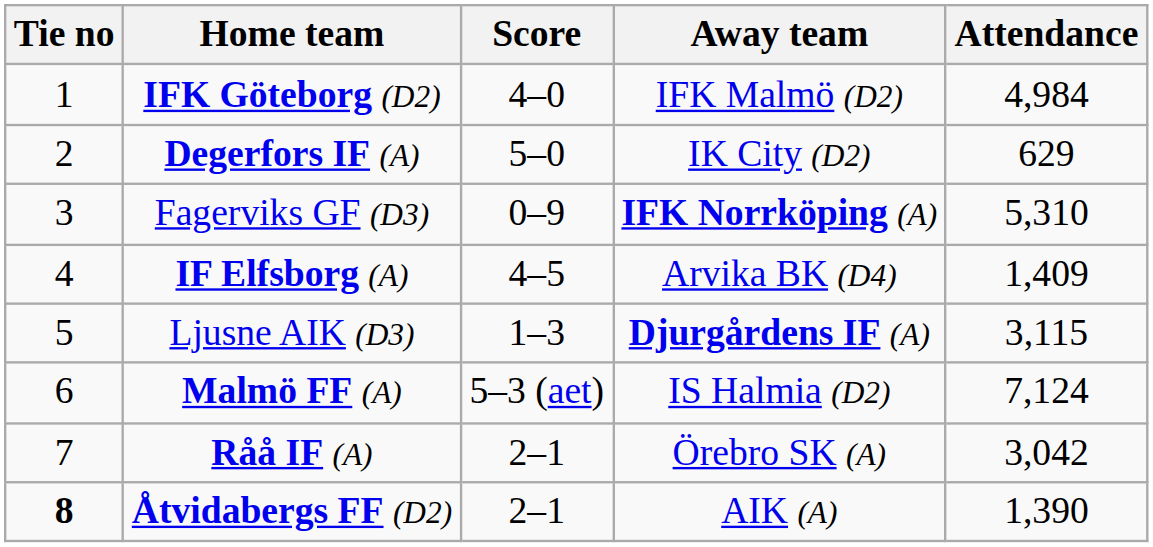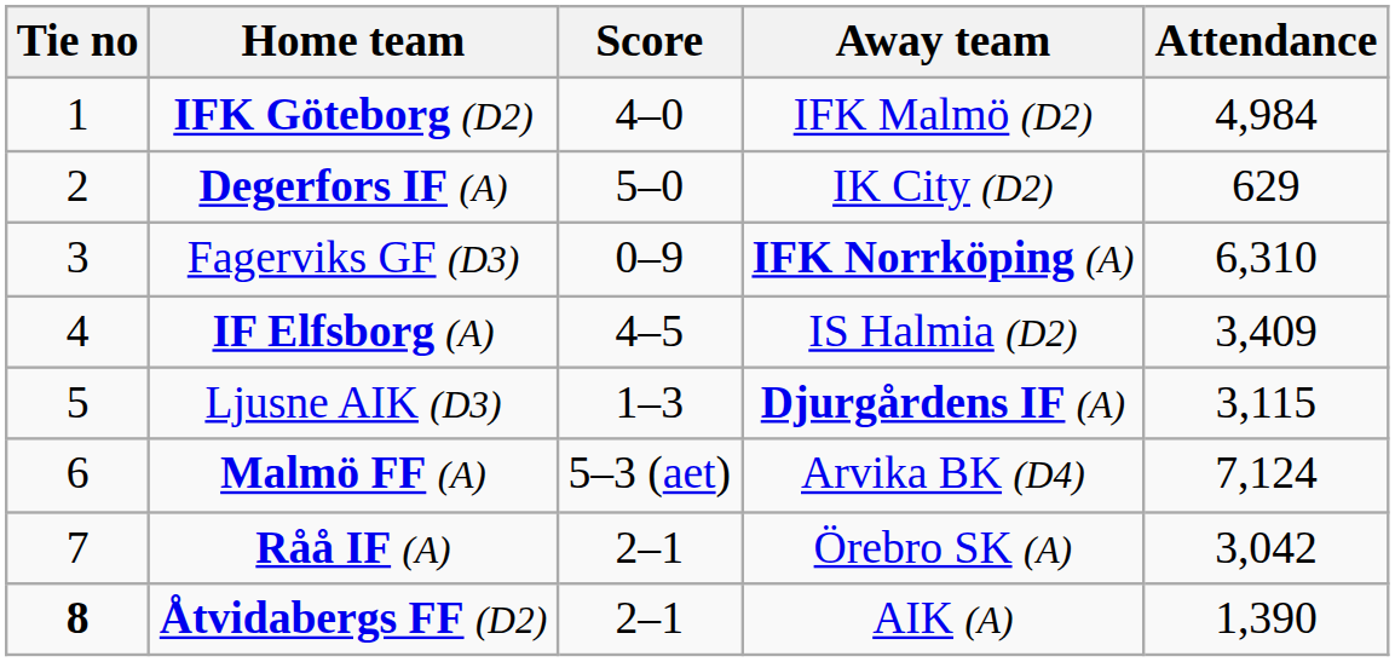 <table class="wikitable" style="text-align:center">
 <tr>
 <th style= width="40px">Tie no</th>
 <th style= width="150px">Home team</th>
 <th style= width="60px">Score</th>
 <th style= width="150px">Away team</th>
 <th style= width="30px">Attendance</th>
 </tr>
 <tr>
 <td>1</td>
 <td><strong><a href='#'>IFK Göteborg</a></strong> <em><small>(D2)</small></em></td>
 <td>4–0</td>
 <td><a href='#'>IFK Malmö</a> <em><small>(D2)</small></em></td>
 <td>4,984</td>
 </tr>
 <tr>
 <td>2</td>
 <td><strong><a href='#'>Degerfors IF</a></strong> <em><small>(A)</small></em></td>
 <td>5–0</td>
 <td><a href='#'>IK City</a> <em><small>(D2)</small></em></td>
 <td>629</td>
 </tr>
 <tr>
 <td>3</td>
 <td><a href='#'>Fagerviks GF</a> <em><small>(D3)</small></em></td>
 <td>0–9</td>
 <td><strong><a href='#'>IFK Norrköping</a></strong> <em><small>(A)</small></em></td>
-<td>5,310</td>
+<td>6,310</td>
 </tr>
 <tr>
 <td>4</td>
 <td><strong><a href='#'>IF Elfsborg</a></strong> <em><small>(A)</small></em></td>
 <td>4–5</td>
-<td><a href='#'>Arvika BK</a> <em><small>(D4)</small></em></td>
-<td>1,409</td>
+<td><a href='#'>IS Halmia</a> <em><small>(D2)</small></em></td>
+<td>3,409</td>
 </tr>
 <tr>
 <td>5</td>
 <td><a href='#'>Ljusne AIK</a> <em><small>(D3)</small></em></td>
 <td>1–3</td>
 <td><strong><a href='#'>Djurgårdens IF</a></strong> <em><small>(A)</small></em></td>
 <td>3,115</td>
 </tr>
 <tr>
 <td>6</td>
 <td><strong><a href='#'>Malmö FF</a></strong> <em><small>(A)</small></em></td>
 <td>5–3 (<a href='#'>aet</a>)</td>
-<td><a href='#'>IS Halmia</a> <em><small>(D2)</small></em></td>
+<td><a href='#'>Arvika BK</a> <em><small>(D4)</small></em></td>
 <td>7,124</td>
 </tr>
 <tr>
 <td>7</td>
 <td><strong><a href='#'>Råå IF</a></strong> <em><small>(A)</small></em></td>
 <td>2–1</td>
 <td><a href='#'>Örebro SK</a> <em><small>(A)</small></em></td>
 <td>3,042</td>
 </tr>
 <tr>
 <td><strong>8</strong></td>
 <td><strong><a href='#'>Åtvidabergs FF</a></strong> <em><small>(D2)</small></em></td>
 <td>2–1</td>
 <td><a href='#'>AIK</a> <em><small>(A)</small></em></td>
 <td>1,390</td>
 </tr>
 </table>
